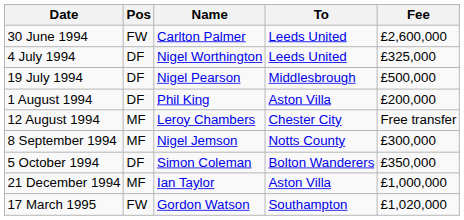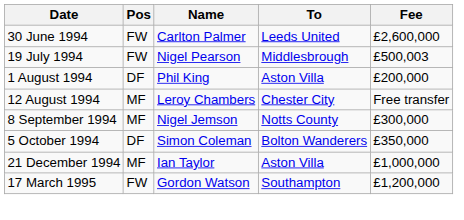 <table class="wikitable">
 <tr>
 <th>Date</th>
 <th>Pos</th>
 <th>Name</th>
 <th>To</th>
 <th>Fee</th>
 </tr>
 <tr>
 <td>30 June 1994</td>
 <td>FW</td>
 <td><a href='#'>Carlton Palmer</a></td>
 <td><a href='#'>Leeds United</a></td>
 <td>£2,600,000</td>
 </tr>
 <tr>
-<td>4 July 1994</td>
-<td>DF</td>
-<td><a href='#'>Nigel Worthington</a></td>
-<td><a href='#'>Leeds United</a></td>
-<td>£325,000</td>
-</tr>
-<tr>
 <td>19 July 1994</td>
-<td>DF</td>
+<td>FW</td>
 <td><a href='#'>Nigel Pearson</a></td>
 <td><a href='#'>Middlesbrough</a></td>
-<td>£500,000</td>
+<td>£500,003</td>
 </tr>
 <tr>
 <td>1 August 1994</td>
 <td>DF</td>
 <td><a href='#'>Phil King</a></td>
 <td><a href='#'>Aston Villa</a></td>
 <td>£200,000</td>
 </tr>
 <tr>
 <td>12 August 1994</td>
 <td>MF</td>
 <td><a href='#'>Leroy Chambers</a></td>
 <td><a href='#'>Chester City</a></td>
 <td>Free transfer</td>
 </tr>
 <tr>
 <td>8 September 1994</td>
 <td>MF</td>
 <td><a href='#'>Nigel Jemson</a></td>
 <td><a href='#'>Notts County</a></td>
 <td>£300,000</td>
 </tr>
 <tr>
 <td>5 October 1994</td>
 <td>DF</td>
 <td><a href='#'>Simon Coleman</a></td>
 <td><a href='#'>Bolton Wanderers</a></td>
 <td>£350,000</td>
 </tr>
 <tr>
 <td>21 December 1994</td>
 <td>MF</td>
 <td><a href='#'>Ian Taylor</a></td>
 <td><a href='#'>Aston Villa</a></td>
 <td>£1,000,000</td>
 </tr>
 <tr>
 <td>17 March 1995</td>
 <td>FW</td>
 <td><a href='#'>Gordon Watson</a></td>
 <td><a href='#'>Southampton</a></td>
-<td>£1,020,000</td>
+<td>£1,200,000</td>
 </tr>
 </table>
